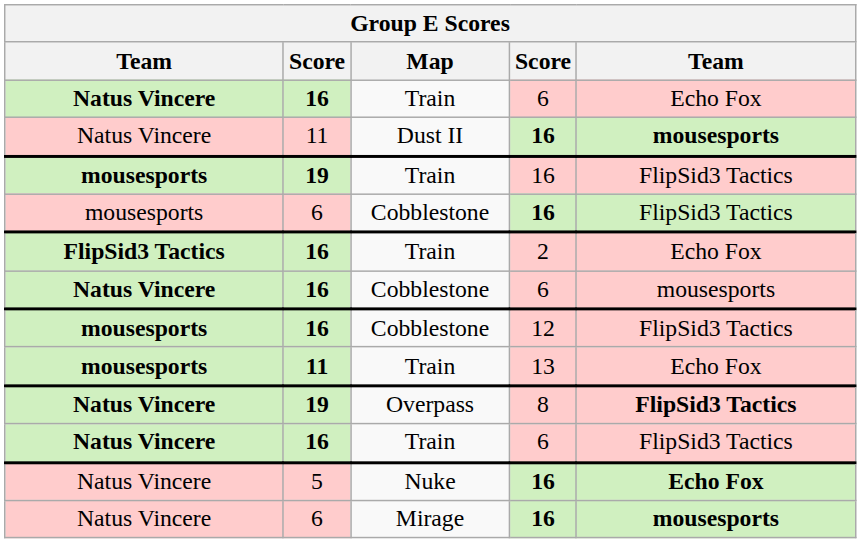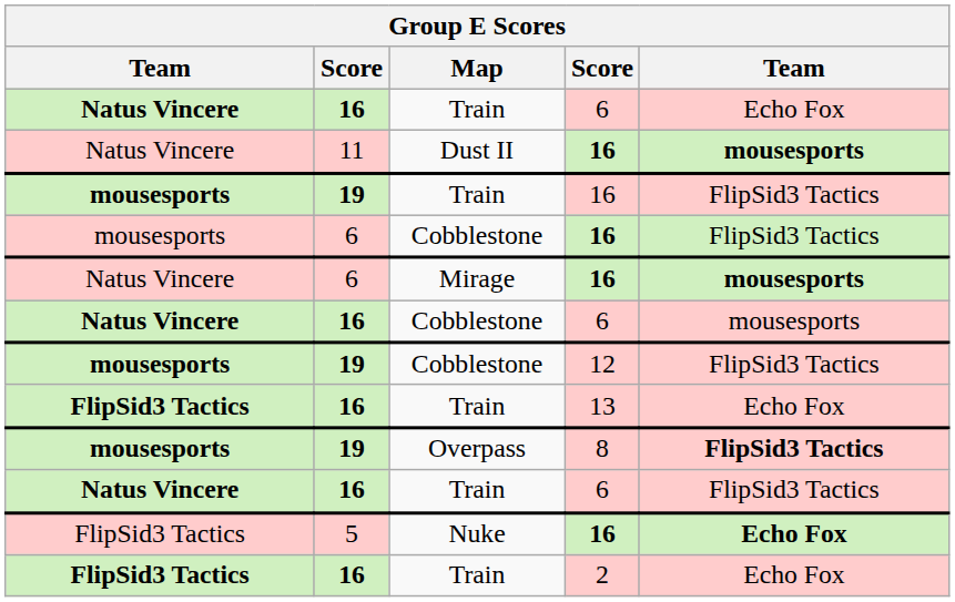 <table class="wikitable" style="text-align: center;">
 <tr>
 <th colspan=5>Group E Scores</th>
 </tr>
 <tr>
 <th width="181px">Team</th>
 <th width="20px">Score</th>
 <th width="100px">Map</th>
 <th width="20px">Score</th>
 <th width="181px">Team</th>
 </tr>
 <tr>
 <td style="background: #D0F0C0;"><strong>Natus Vincere</strong></td>
 <td style="background: #D0F0C0;"><strong>16</strong></td>
 <td>Train</td>
 <td style="background: #FFCCCC;">6</td>
 <td style="background: #FFCCCC;">Echo Fox</td>
 </tr>
 <tr style="text-align:center;border-width:0 0 2px 0; border-style:solid;border-color:black;">
 <td style="background: #FFCCCC;">Natus Vincere</td>
 <td style="background: #FFCCCC;">11</td>
 <td>Dust II</td>
 <td style="background: #D0F0C0;"><strong>16</strong></td>
 <td style="background: #D0F0C0;"><strong>mousesports</strong></td>
 </tr>
 <tr>
 <td style="background: #D0F0C0;"><strong>mousesports</strong></td>
 <td style="background: #D0F0C0;"><strong>19</strong></td>
 <td>Train</td>
 <td style="background: #FFCCCC;">16</td>
 <td style="background: #FFCCCC;">FlipSid3 Tactics</td>
 </tr>
 <tr style="text-align:center;border-width:0 0 2px 0; border-style:solid;border-color:black;">
 <td style="background: #FFCCCC;">mousesports</td>
 <td style="background: #FFCCCC;">6</td>
 <td>Cobblestone</td>
 <td style="background: #D0F0C0;"><strong>16</strong></td>
 <td style="background: #D0F0C0;">FlipSid3 Tactics</td>
 </tr>
 <tr>
-<td style="background: #D0F0C0;"><strong>FlipSid3 Tactics</strong></td>
+<td style="background: #FFCCCC;">Natus Vincere</td>
+<td style="background: #FFCCCC;">6</td>
+<td>Mirage</td>
 <td style="background: #D0F0C0;"><strong>16</strong></td>
-<td>Train</td>
-<td style="background: #FFCCCC;">2</td>
-<td style="background: #FFCCCC;">Echo Fox</td>
+<td style="background: #D0F0C0;"><strong>mousesports</strong></td>
 </tr>
 <tr style="text-align:center;border-width:0 0 2px 0; border-style:solid;border-color:black;">
 <td style="background: #D0F0C0;"><strong>Natus Vincere</strong></td>
 <td style="background: #D0F0C0;"><strong>16</strong></td>
 <td>Cobblestone</td>
 <td style="background: #FFCCCC;">6</td>
 <td style="background: #FFCCCC;">mousesports</td>
 </tr>
 <tr>
 <td style="background: #D0F0C0;"><strong>mousesports</strong></td>
-<td style="background: #D0F0C0;"><strong>16</strong></td>
+<td style="background: #D0F0C0;"><strong>19</strong></td>
 <td>Cobblestone</td>
 <td style="background: #FFCCCC;">12</td>
 <td style="background: #FFCCCC;">FlipSid3 Tactics</td>
 </tr>
 <tr style="text-align:center;border-width:0 0 2px 0; border-style:solid;border-color:black;">
-<td style="background: #D0F0C0;"><strong>mousesports</strong></td>
-<td style="background: #D0F0C0;"><strong>11</strong></td>
+<td style="background: #D0F0C0;"><strong>FlipSid3 Tactics</strong></td>
+<td style="background: #D0F0C0;"><strong>16</strong></td>
 <td>Train</td>
 <td style="background: #FFCCCC;">13</td>
 <td style="background: #FFCCCC;">Echo Fox</td>
 </tr>
 <tr>
-<td style="background: #D0F0C0;"><strong>Natus Vincere</strong></td>
+<td style="background: #D0F0C0;"><strong>mousesports</strong></td>
 <td style="background: #D0F0C0;"><strong>19</strong></td>
 <td>Overpass</td>
 <td style="background: #FFCCCC;">8</td>
 <td style="background: #FFCCCC;"><strong>FlipSid3 Tactics</strong></td>
 </tr>
 <tr style="text-align:center;border-width:0 0 2px 0; border-style:solid;border-color:black;">
 <td style="background: #D0F0C0;"><strong>Natus Vincere</strong></td>
 <td style="background: #D0F0C0;"><strong>16</strong></td>
 <td>Train</td>
 <td style="background: #FFCCCC;">6</td>
 <td style="background: #FFCCCC;">FlipSid3 Tactics</td>
 </tr>
 <tr>
-<td style="background: #FFCCCC;">Natus Vincere</td>
+<td style="background: #FFCCCC;">FlipSid3 Tactics</td>
 <td style="background: #FFCCCC;">5</td>
 <td>Nuke</td>
 <td style="background: #D0F0C0;"><strong>16</strong></td>
 <td style="background: #D0F0C0;"><strong>Echo Fox</strong></td>
 </tr>
 <tr>
-<td style="background: #FFCCCC;">Natus Vincere</td>
-<td style="background: #FFCCCC;">6</td>
-<td>Mirage</td>
+<td style="background: #D0F0C0;"><strong>FlipSid3 Tactics</strong></td>
 <td style="background: #D0F0C0;"><strong>16</strong></td>
-<td style="background: #D0F0C0;"><strong>mousesports</strong></td>
+<td>Train</td>
+<td style="background: #FFCCCC;">2</td>
+<td style="background: #FFCCCC;">Echo Fox</td>
 </tr>
 </table>
